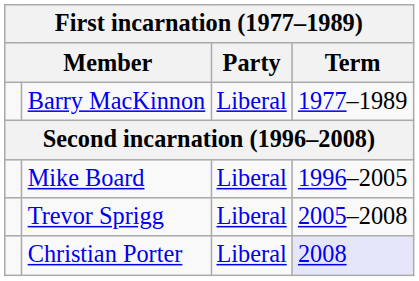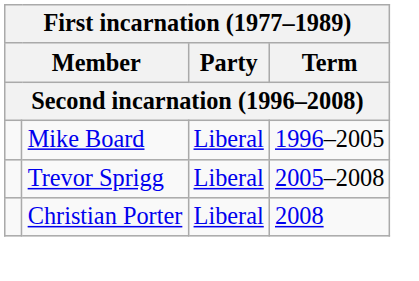 <table class="wikitable">
 <tr>
 <th colspan="4">First incarnation (1977–1989)</th>
 </tr>
 <tr>
 <th colspan="2">Member</th>
 <th>Party</th>
 <th>Term</th>
-</tr>
-<tr>
-<td> </td>
-<td><a href='#'>Barry MacKinnon</a></td>
-<td><a href='#'>Liberal</a></td>
-<td><a href='#'>1977</a>–1989</td>
 </tr>
 <tr>
 <th colspan="4">Second incarnation (1996–2008)</th>
 </tr>
 <tr>
 <td> </td>
 <td><a href='#'>Mike Board</a></td>
 <td><a href='#'>Liberal</a></td>
 <td><a href='#'>1996</a>–2005</td>
 </tr>
 <tr>
 <td> </td>
 <td><a href='#'>Trevor Sprigg</a></td>
 <td><a href='#'>Liberal</a></td>
 <td><a href='#'>2005</a>–2008</td>
 </tr>
 <tr>
 <td> </td>
 <td><a href='#'>Christian Porter</a></td>
 <td><a href='#'>Liberal</a></td>
-<td style="background: lavender;"><a href='#'>2008</a></td>
+<td><a href='#'>2008</a></td>
 </tr>
 </table>
